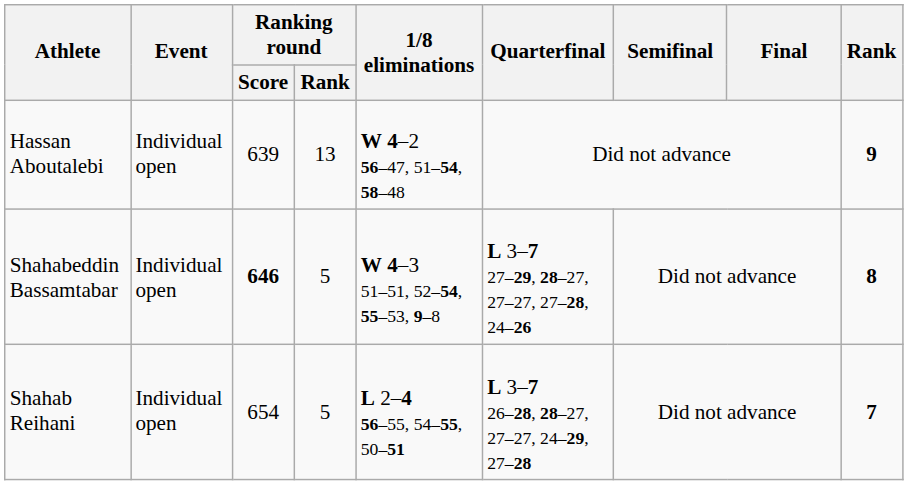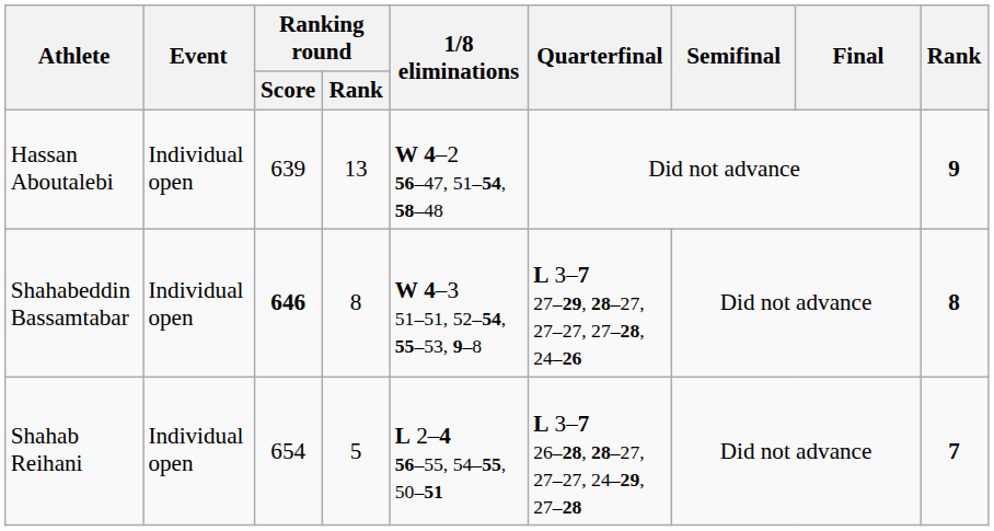 <table class="wikitable" width="98%" style="text-align:left; font-size:90%">
 <tr>
 <th rowspan="2" width="13%">Athlete</th>
 <th rowspan="2" width="9%">Event</th>
 <th colspan="2">Ranking round</th>
 <th rowspan="2" width="12%">1/8 eliminations</th>
 <th rowspan="2" width="12%">Quarterfinal</th>
 <th rowspan="2" width="12%">Semifinal</th>
 <th rowspan="2" width="12%">Final</th>
 <th rowspan="2" width="4%">Rank</th>
 </tr>
 <tr>
 <th width="5%">Score</th>
 <th width="4%">Rank</th>
 </tr>
 <tr>
 <td>Hassan Aboutalebi</td>
 <td>Individual open</td>
 <td align="center">639</td>
 <td align="center">13 <strong></strong></td>
 <td><br><strong>W</strong> <strong>4</strong>–2<br><small><strong>56</strong>–47, 51–<strong>54</strong>, <strong>58</strong>–48</small></td>
 <td colspan=3 align=center>Did not advance</td>
 <td align="center"><strong>9</strong></td>
 </tr>
 <tr>
 <td>Shahabeddin Bassamtabar</td>
 <td>Individual open</td>
 <td align="center"><strong>646</strong></td>
-<td align="center">5 <strong></strong></td>
+<td align="center">8 <strong></strong></td>
 <td><br><strong>W</strong> <strong>4</strong>–3<br><small>51–51, 52–<strong>54</strong>, <strong>55</strong>–53, <strong>9</strong>–8</small></td>
 <td><br><strong>L</strong> 3–<strong>7</strong><br><small>27–<strong>29</strong>, <strong>28</strong>–27, 27–27, 27–<strong>28</strong>, 24–<strong>26</strong></small></td>
 <td colspan=2 align=center>Did not advance</td>
 <td align="center"><strong>8</strong></td>
 </tr>
 <tr>
 <td>Shahab Reihani</td>
 <td>Individual open</td>
 <td align="center">654</td>
 <td align="center">5 <strong></strong></td>
 <td><br><strong>L</strong> 2–<strong>4</strong><br><small><strong>56</strong>–55, 54–<strong>55</strong>, 50–<strong>51</strong></small></td>
 <td><br><strong>L</strong> 3–<strong>7</strong><br><small>26–<strong>28</strong>, <strong>28</strong>–27, 27–27, 24–<strong>29</strong>, 27–<strong>28</strong></small></td>
 <td colspan=2 align=center>Did not advance</td>
 <td align="center"><strong>7</strong></td>
 </tr>
 </table>
